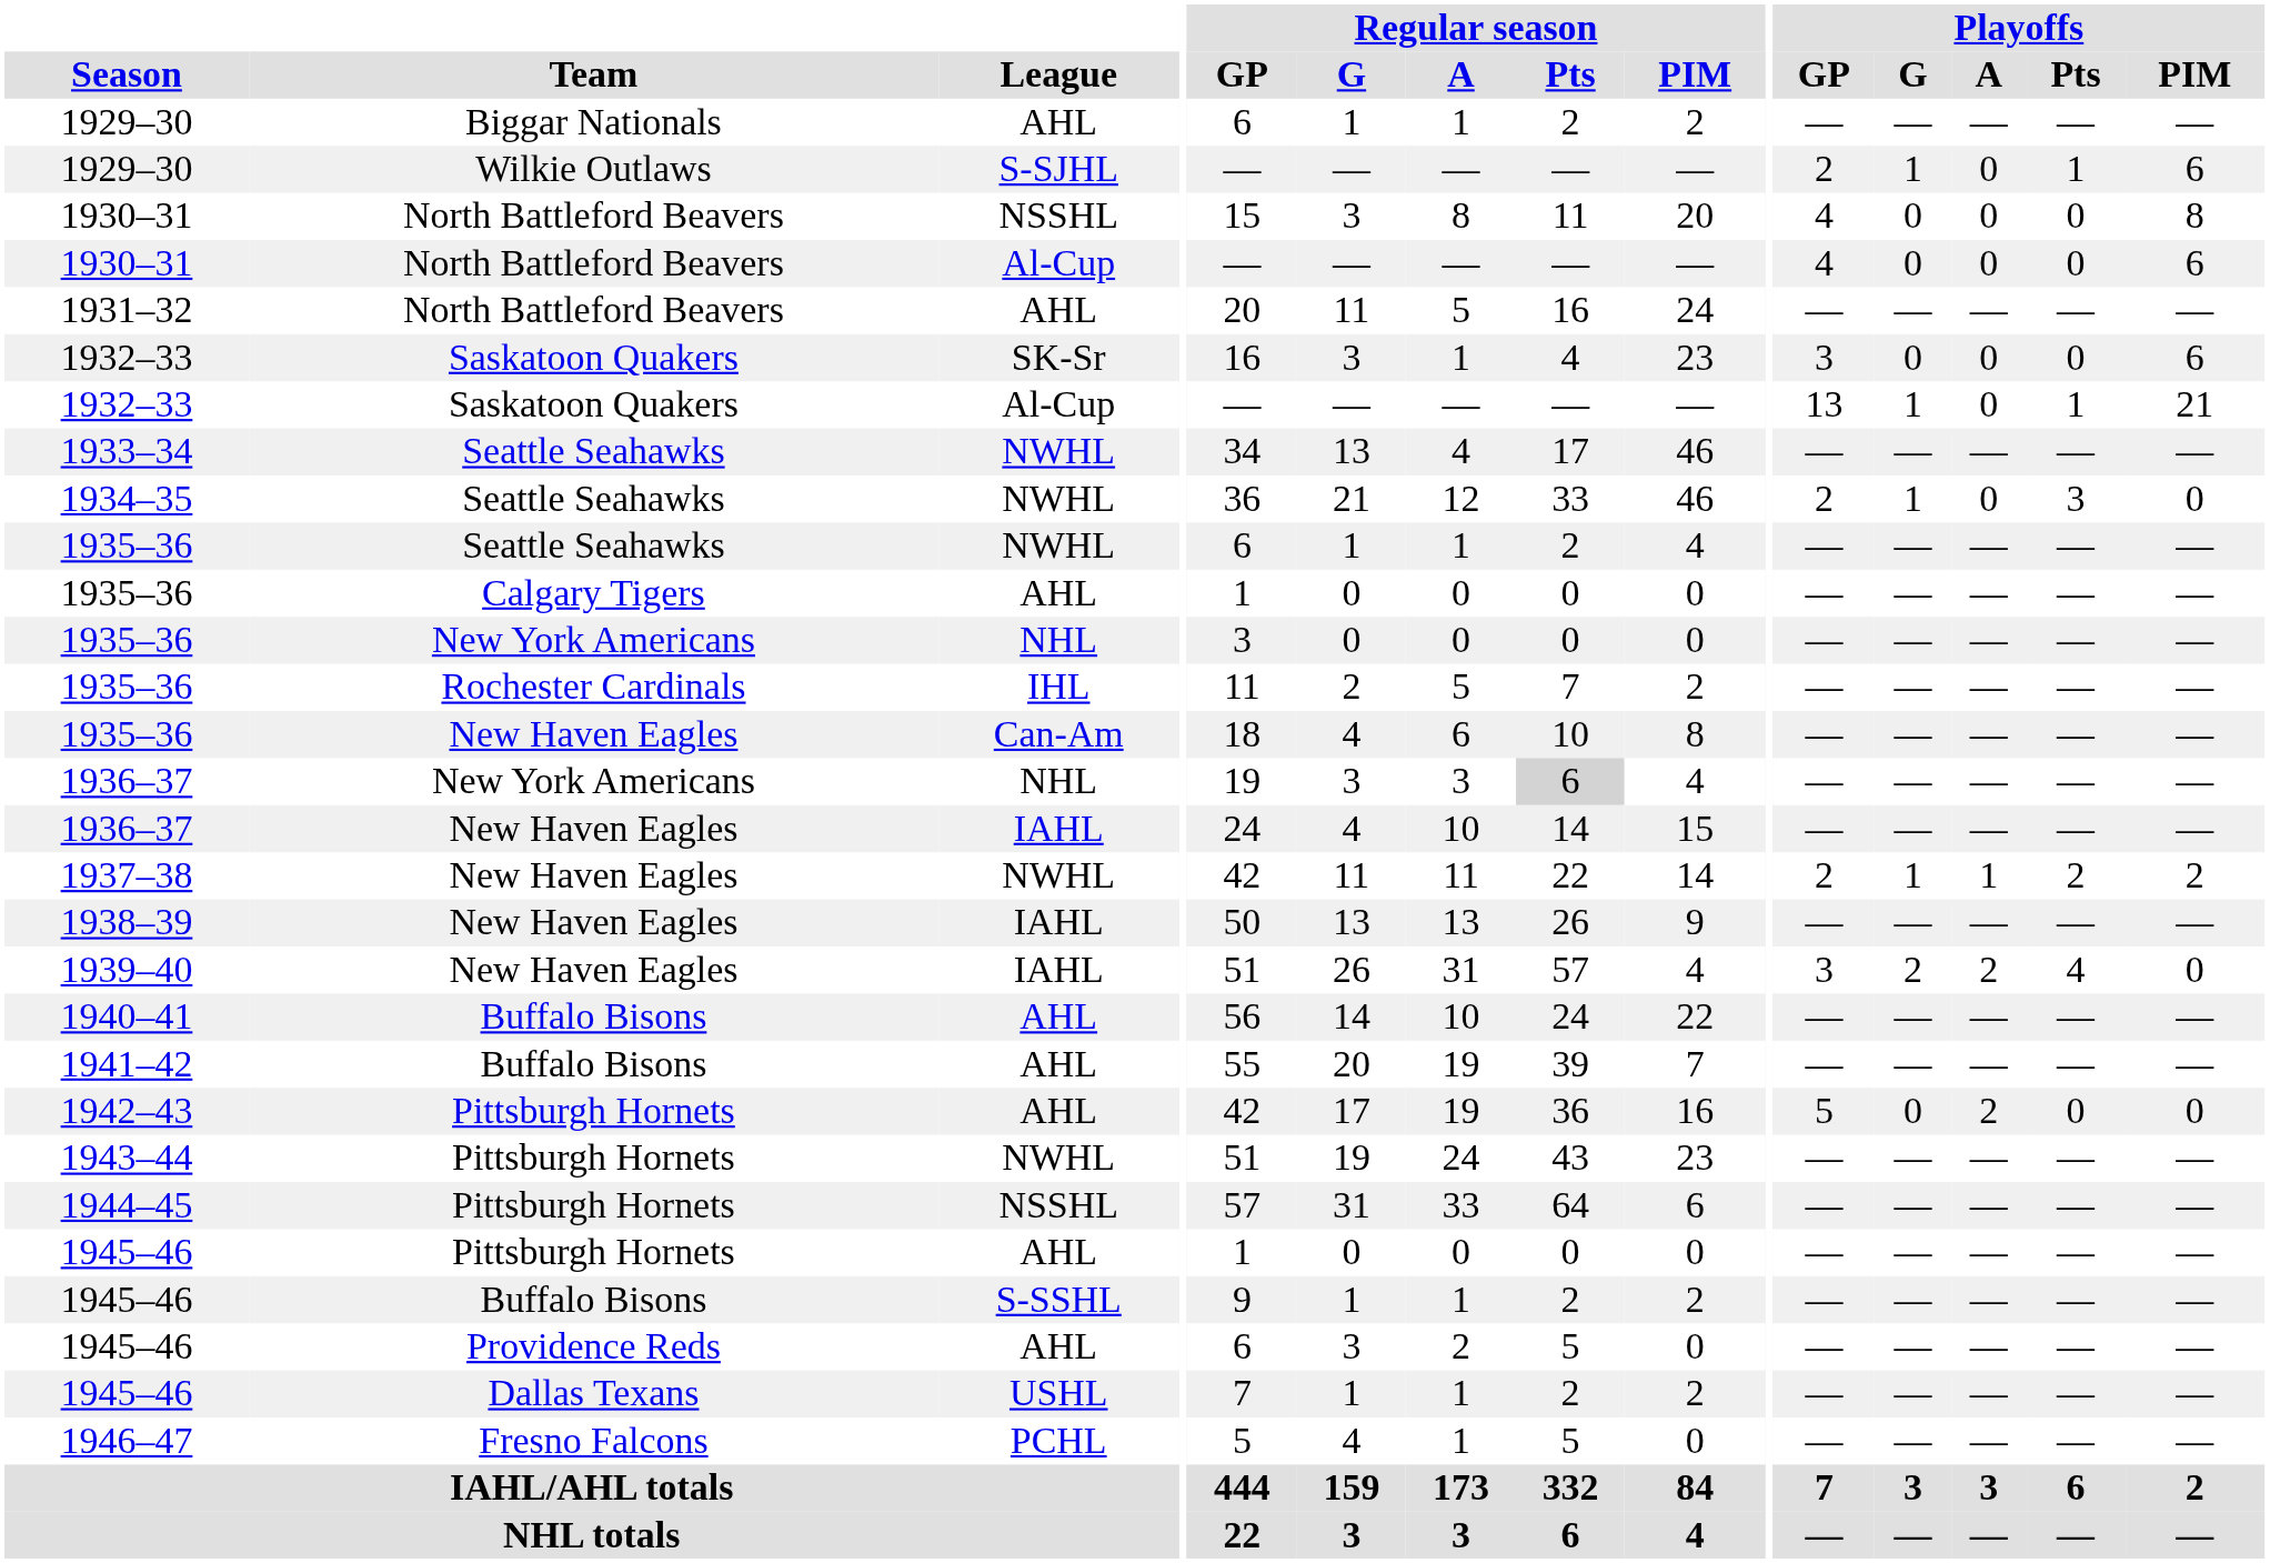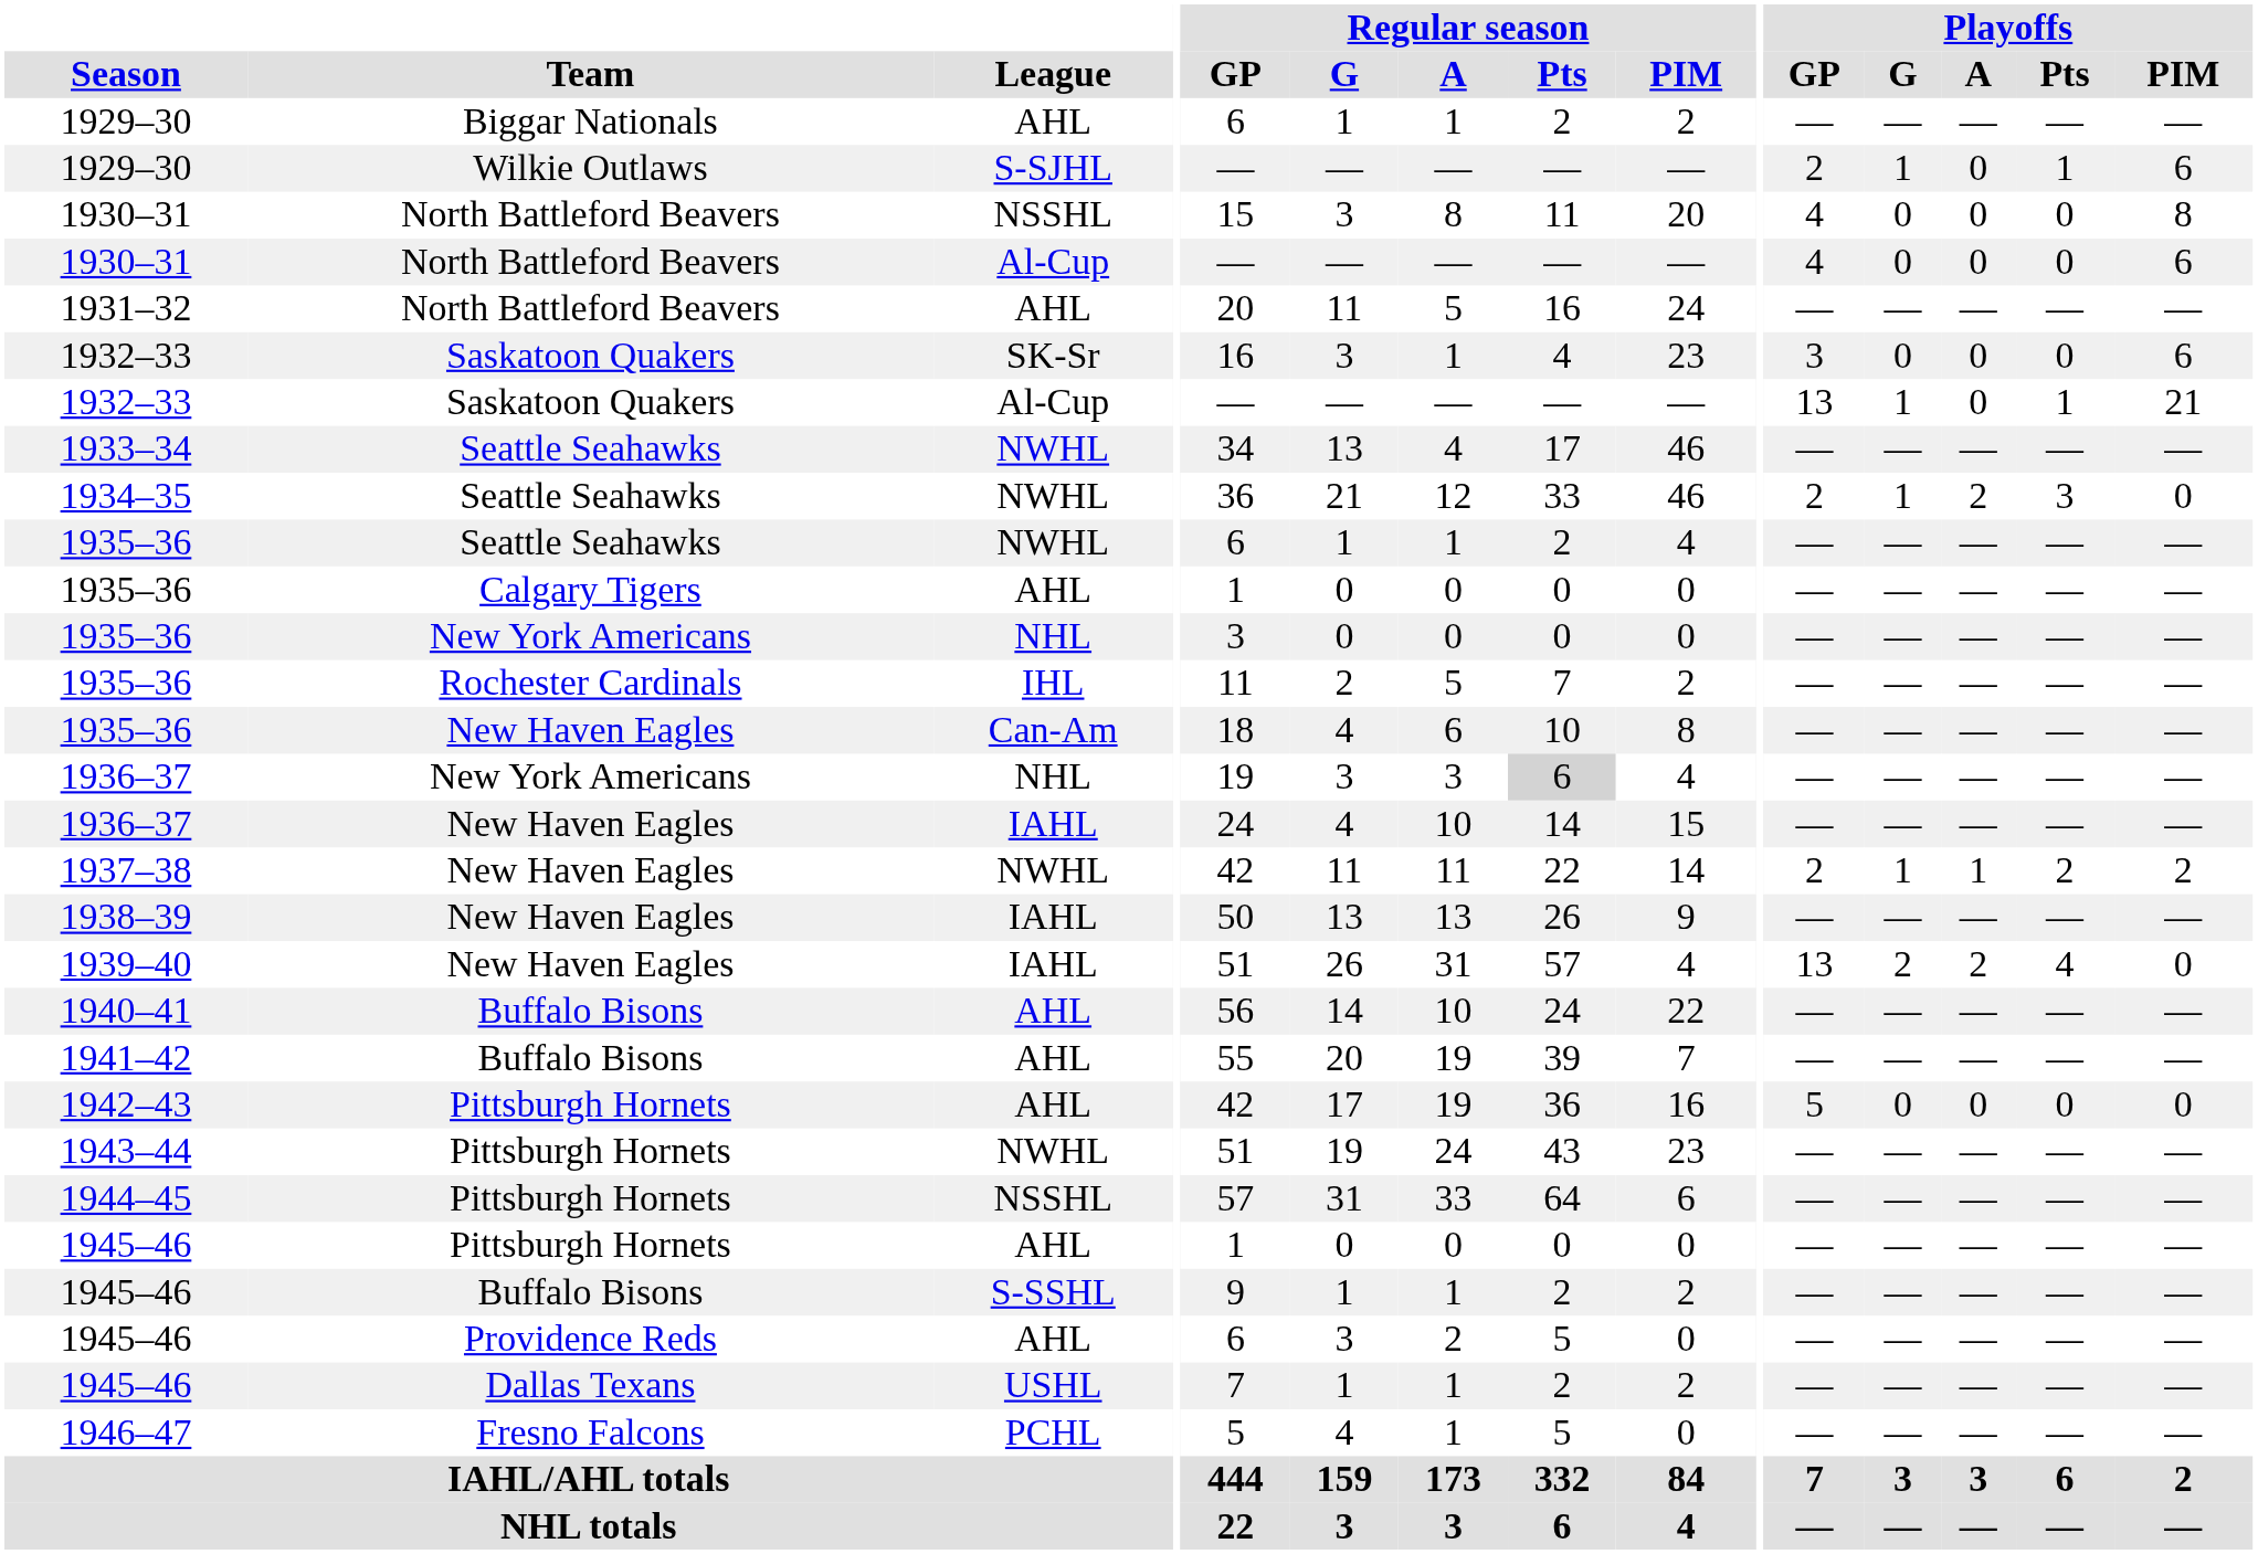 <table border="0" cellpadding="1" cellspacing="0" style="text-align:center; width:60em">
 <tr bgcolor="#e0e0e0">
 <th colspan="3" bgcolor="#ffffff"></th>
 <th rowspan="100" bgcolor="#ffffff"></th>
 <th colspan="5"><a href='#'>Regular season</a></th>
 <th rowspan="100" bgcolor="#ffffff"></th>
 <th colspan="5"><a href='#'>Playoffs</a></th>
 </tr>
 <tr bgcolor="#e0e0e0">
 <th><a href='#'>Season</a></th>
 <th>Team</th>
 <th>League</th>
 <th>GP</th>
 <th><a href='#'>G</a></th>
 <th><a href='#'>A</a></th>
 <th><a href='#'>Pts</a></th>
 <th><a href='#'>PIM</a></th>
 <th>GP</th>
 <th>G</th>
 <th>A</th>
 <th>Pts</th>
 <th>PIM</th>
 </tr>
 <tr>
 <td>1929–30</td>
 <td>Biggar Nationals</td>
 <td>AHL</td>
 <td>6</td>
 <td>1</td>
 <td>1</td>
 <td>2</td>
 <td>2</td>
 <td>—</td>
 <td>—</td>
 <td>—</td>
 <td>—</td>
 <td>—</td>
 </tr>
 <tr bgcolor="#f0f0f0">
 <td>1929–30</td>
 <td>Wilkie Outlaws</td>
 <td><a href='#'>S-SJHL</a></td>
 <td>—</td>
 <td>—</td>
 <td>—</td>
 <td>—</td>
 <td>—</td>
 <td>2</td>
 <td>1</td>
 <td>0</td>
 <td>1</td>
 <td>6</td>
 </tr>
 <tr>
 <td>1930–31</td>
 <td>North Battleford Beavers</td>
 <td>NSSHL</td>
 <td>15</td>
 <td>3</td>
 <td>8</td>
 <td>11</td>
 <td>20</td>
 <td>4</td>
 <td>0</td>
 <td>0</td>
 <td>0</td>
 <td>8</td>
 </tr>
 <tr bgcolor="#f0f0f0">
 <td><a href='#'>1930–31</a></td>
 <td>North Battleford Beavers</td>
 <td><a href='#'>Al-Cup</a></td>
 <td>—</td>
 <td>—</td>
 <td>—</td>
 <td>—</td>
 <td>—</td>
 <td>4</td>
 <td>0</td>
 <td>0</td>
 <td>0</td>
 <td>6</td>
 </tr>
 <tr>
 <td>1931–32</td>
 <td>North Battleford Beavers</td>
 <td>AHL</td>
 <td>20</td>
 <td>11</td>
 <td>5</td>
 <td>16</td>
 <td>24</td>
 <td>—</td>
 <td>—</td>
 <td>—</td>
 <td>—</td>
 <td>—</td>
 </tr>
 <tr bgcolor="#f0f0f0">
 <td>1932–33</td>
 <td><a href='#'>Saskatoon Quakers</a></td>
 <td>SK-Sr</td>
 <td>16</td>
 <td>3</td>
 <td>1</td>
 <td>4</td>
 <td>23</td>
 <td>3</td>
 <td>0</td>
 <td>0</td>
 <td>0</td>
 <td>6</td>
 </tr>
 <tr>
 <td><a href='#'>1932–33</a></td>
 <td>Saskatoon Quakers</td>
 <td>Al-Cup</td>
 <td>—</td>
 <td>—</td>
 <td>—</td>
 <td>—</td>
 <td>—</td>
 <td>13</td>
 <td>1</td>
 <td>0</td>
 <td>1</td>
 <td>21</td>
 </tr>
 <tr bgcolor="#f0f0f0">
 <td><a href='#'>1933–34</a></td>
 <td><a href='#'>Seattle Seahawks</a></td>
 <td><a href='#'>NWHL</a></td>
 <td>34</td>
 <td>13</td>
 <td>4</td>
 <td>17</td>
 <td>46</td>
 <td>—</td>
 <td>—</td>
 <td>—</td>
 <td>—</td>
 <td>—</td>
 </tr>
 <tr>
 <td><a href='#'>1934–35</a></td>
 <td>Seattle Seahawks</td>
 <td>NWHL</td>
 <td>36</td>
 <td>21</td>
 <td>12</td>
 <td>33</td>
 <td>46</td>
 <td>2</td>
 <td>1</td>
-<td>0</td>
+<td>2</td>
 <td>3</td>
 <td>0</td>
 </tr>
 <tr bgcolor="#f0f0f0">
 <td><a href='#'>1935–36</a></td>
 <td>Seattle Seahawks</td>
 <td>NWHL</td>
 <td>6</td>
 <td>1</td>
 <td>1</td>
 <td>2</td>
 <td>4</td>
 <td>—</td>
 <td>—</td>
 <td>—</td>
 <td>—</td>
 <td>—</td>
 </tr>
 <tr>
 <td>1935–36</td>
 <td><a href='#'>Calgary Tigers</a></td>
 <td>AHL</td>
 <td>1</td>
 <td>0</td>
 <td>0</td>
 <td>0</td>
 <td>0</td>
 <td>—</td>
 <td>—</td>
 <td>—</td>
 <td>—</td>
 <td>—</td>
 </tr>
 <tr bgcolor="#f0f0f0">
 <td><a href='#'>1935–36</a></td>
 <td><a href='#'>New York Americans</a></td>
 <td><a href='#'>NHL</a></td>
 <td>3</td>
 <td>0</td>
 <td>0</td>
 <td>0</td>
 <td>0</td>
 <td>—</td>
 <td>—</td>
 <td>—</td>
 <td>—</td>
 <td>—</td>
 </tr>
 <tr>
 <td><a href='#'>1935–36</a></td>
 <td><a href='#'>Rochester Cardinals</a></td>
 <td><a href='#'>IHL</a></td>
 <td>11</td>
 <td>2</td>
 <td>5</td>
 <td>7</td>
 <td>2</td>
 <td>—</td>
 <td>—</td>
 <td>—</td>
 <td>—</td>
 <td>—</td>
 </tr>
 <tr bgcolor="#f0f0f0">
 <td><a href='#'>1935–36</a></td>
 <td><a href='#'>New Haven Eagles</a></td>
 <td><a href='#'>Can-Am</a></td>
 <td>18</td>
 <td>4</td>
 <td>6</td>
 <td>10</td>
 <td>8</td>
 <td>—</td>
 <td>—</td>
 <td>—</td>
 <td>—</td>
 <td>—</td>
 </tr>
 <tr>
 <td><a href='#'>1936–37</a></td>
 <td>New York Americans</td>
 <td>NHL</td>
 <td>19</td>
 <td>3</td>
 <td>3</td>
 <td style="background: lightgrey;">6</td>
 <td>4</td>
 <td>—</td>
 <td>—</td>
 <td>—</td>
 <td>—</td>
 <td>—</td>
 </tr>
 <tr bgcolor="#f0f0f0">
 <td><a href='#'>1936–37</a></td>
 <td>New Haven Eagles</td>
 <td><a href='#'>IAHL</a></td>
 <td>24</td>
 <td>4</td>
 <td>10</td>
 <td>14</td>
 <td>15</td>
 <td>—</td>
 <td>—</td>
 <td>—</td>
 <td>—</td>
 <td>—</td>
 </tr>
 <tr>
 <td><a href='#'>1937–38</a></td>
 <td>New Haven Eagles</td>
 <td>NWHL</td>
 <td>42</td>
 <td>11</td>
 <td>11</td>
 <td>22</td>
 <td>14</td>
 <td>2</td>
 <td>1</td>
 <td>1</td>
 <td>2</td>
 <td>2</td>
 </tr>
 <tr bgcolor="#f0f0f0">
 <td><a href='#'>1938–39</a></td>
 <td>New Haven Eagles</td>
 <td>IAHL</td>
 <td>50</td>
 <td>13</td>
 <td>13</td>
 <td>26</td>
 <td>9</td>
 <td>—</td>
 <td>—</td>
 <td>—</td>
 <td>—</td>
 <td>—</td>
 </tr>
 <tr>
 <td><a href='#'>1939–40</a></td>
 <td>New Haven Eagles</td>
 <td>IAHL</td>
 <td>51</td>
 <td>26</td>
 <td>31</td>
 <td>57</td>
 <td>4</td>
-<td>3</td>
+<td>13</td>
 <td>2</td>
 <td>2</td>
 <td>4</td>
 <td>0</td>
 </tr>
 <tr bgcolor="#f0f0f0">
 <td><a href='#'>1940–41</a></td>
 <td><a href='#'>Buffalo Bisons</a></td>
 <td><a href='#'>AHL</a></td>
 <td>56</td>
 <td>14</td>
 <td>10</td>
 <td>24</td>
 <td>22</td>
 <td>—</td>
 <td>—</td>
 <td>—</td>
 <td>—</td>
 <td>—</td>
 </tr>
 <tr>
 <td><a href='#'>1941–42</a></td>
 <td>Buffalo Bisons</td>
 <td>AHL</td>
 <td>55</td>
 <td>20</td>
 <td>19</td>
 <td>39</td>
 <td>7</td>
 <td>—</td>
 <td>—</td>
 <td>—</td>
 <td>—</td>
 <td>—</td>
 </tr>
 <tr bgcolor="#f0f0f0">
 <td><a href='#'>1942–43</a></td>
 <td><a href='#'>Pittsburgh Hornets</a></td>
 <td>AHL</td>
 <td>42</td>
 <td>17</td>
 <td>19</td>
 <td>36</td>
 <td>16</td>
 <td>5</td>
 <td>0</td>
-<td>2</td>
+<td>0</td>
 <td>0</td>
 <td>0</td>
 </tr>
 <tr>
 <td><a href='#'>1943–44</a></td>
 <td>Pittsburgh Hornets</td>
 <td>NWHL</td>
 <td>51</td>
 <td>19</td>
 <td>24</td>
 <td>43</td>
 <td>23</td>
 <td>—</td>
 <td>—</td>
 <td>—</td>
 <td>—</td>
 <td>—</td>
 </tr>
 <tr bgcolor="#f0f0f0">
 <td><a href='#'>1944–45</a></td>
 <td>Pittsburgh Hornets</td>
 <td>NSSHL</td>
 <td>57</td>
 <td>31</td>
 <td>33</td>
 <td>64</td>
 <td>6</td>
 <td>—</td>
 <td>—</td>
 <td>—</td>
 <td>—</td>
 <td>—</td>
 </tr>
 <tr>
 <td><a href='#'>1945–46</a></td>
 <td>Pittsburgh Hornets</td>
 <td>AHL</td>
 <td>1</td>
 <td>0</td>
 <td>0</td>
 <td>0</td>
 <td>0</td>
 <td>—</td>
 <td>—</td>
 <td>—</td>
 <td>—</td>
 <td>—</td>
 </tr>
 <tr bgcolor="#f0f0f0">
 <td>1945–46</td>
 <td>Buffalo Bisons</td>
 <td><a href='#'>S-SSHL</a></td>
 <td>9</td>
 <td>1</td>
 <td>1</td>
 <td>2</td>
 <td>2</td>
 <td>—</td>
 <td>—</td>
 <td>—</td>
 <td>—</td>
 <td>—</td>
 </tr>
 <tr>
 <td>1945–46</td>
 <td><a href='#'>Providence Reds</a></td>
 <td>AHL</td>
 <td>6</td>
 <td>3</td>
 <td>2</td>
 <td>5</td>
 <td>0</td>
 <td>—</td>
 <td>—</td>
 <td>—</td>
 <td>—</td>
 <td>—</td>
 </tr>
 <tr bgcolor="#f0f0f0">
 <td><a href='#'>1945–46</a></td>
 <td><a href='#'>Dallas Texans</a></td>
 <td><a href='#'>USHL</a></td>
 <td>7</td>
 <td>1</td>
 <td>1</td>
 <td>2</td>
 <td>2</td>
 <td>—</td>
 <td>—</td>
 <td>—</td>
 <td>—</td>
 <td>—</td>
 </tr>
 <tr>
 <td><a href='#'>1946–47</a></td>
 <td><a href='#'>Fresno Falcons</a></td>
 <td><a href='#'>PCHL</a></td>
 <td>5</td>
 <td>4</td>
 <td>1</td>
 <td>5</td>
 <td>0</td>
 <td>—</td>
 <td>—</td>
 <td>—</td>
 <td>—</td>
 <td>—</td>
 </tr>
 <tr bgcolor="#e0e0e0">
 <th colspan="3">IAHL/AHL totals</th>
 <th>444</th>
 <th>159</th>
 <th>173</th>
 <th>332</th>
 <th>84</th>
 <th>7</th>
 <th>3</th>
 <th>3</th>
 <th>6</th>
 <th>2</th>
 </tr>
 <tr bgcolor="#e0e0e0">
 <th colspan="3">NHL totals</th>
 <th>22</th>
 <th>3</th>
 <th>3</th>
 <th>6</th>
 <th>4</th>
 <th>—</th>
 <th>—</th>
 <th>—</th>
 <th>—</th>
 <th>—</th>
 </tr>
 </table>
